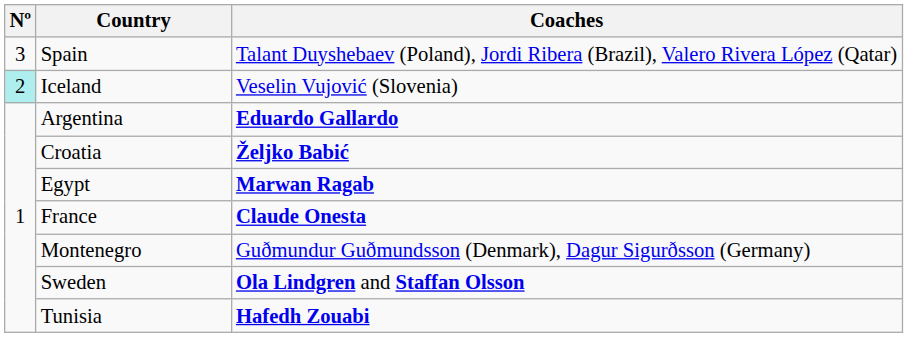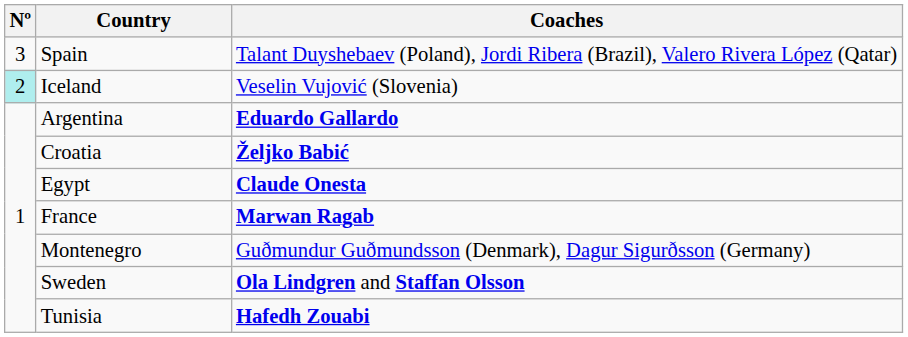 <table class="wikitable">
 <tr>
 <th>Nº</th>
 <th style=width:9em>Country</th>
 <th>Coaches</th>
 </tr>
 <tr>
 <td align="center" rowspan="1">3</td>
 <td> Spain</td>
 <td><a href='#'>Talant Duyshebaev</a> (Poland), <a href='#'>Jordi Ribera</a> (Brazil), <a href='#'>Valero Rivera López</a> (Qatar)</td>
 </tr>
 <tr>
 <td align="center" rowspan="1" style="background: paleturquoise;">2</td>
 <td> Iceland</td>
 <td><a href='#'>Veselin Vujović</a> (Slovenia)</td>
 </tr>
 <tr>
 <td align="center" rowspan="7">1</td>
 <td> Argentina</td>
 <td><strong><a href='#'>Eduardo Gallardo</a></strong></td>
 </tr>
 <tr>
 <td> Croatia</td>
 <td><strong><a href='#'>Željko Babić</a></strong></td>
 </tr>
 <tr>
 <td> Egypt</td>
-<td><strong><a href='#'>Marwan Ragab</a></strong></td>
+<td><strong><a href='#'>Claude Onesta</a></strong></td>
 </tr>
 <tr>
 <td> France</td>
-<td><strong><a href='#'>Claude Onesta</a></strong></td>
+<td><strong><a href='#'>Marwan Ragab</a></strong></td>
 </tr>
 <tr>
 <td> Montenegro</td>
 <td><a href='#'>Guðmundur Guðmundsson</a> (Denmark), <a href='#'>Dagur Sigurðsson</a> (Germany)</td>
 </tr>
 <tr>
 <td> Sweden</td>
 <td><strong><a href='#'>Ola Lindgren</a></strong> and <strong><a href='#'>Staffan Olsson</a></strong></td>
 </tr>
 <tr>
 <td> Tunisia</td>
 <td><strong><a href='#'>Hafedh Zouabi</a></strong></td>
 </tr>
 </table>
